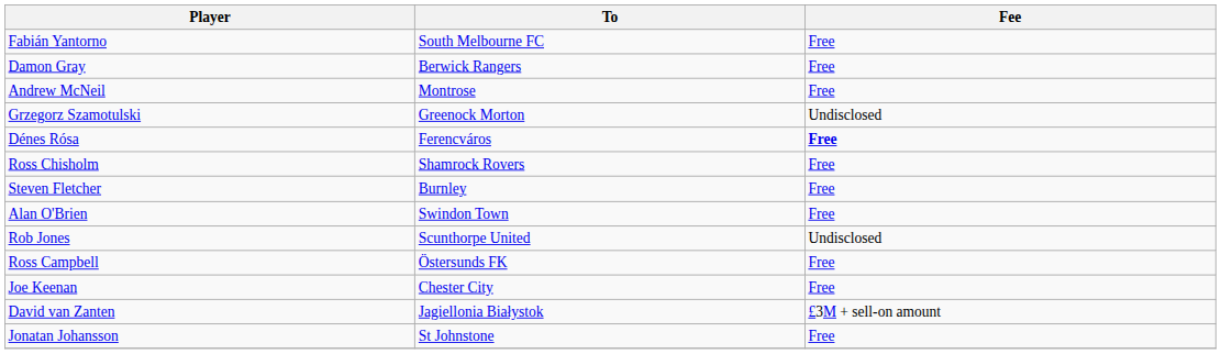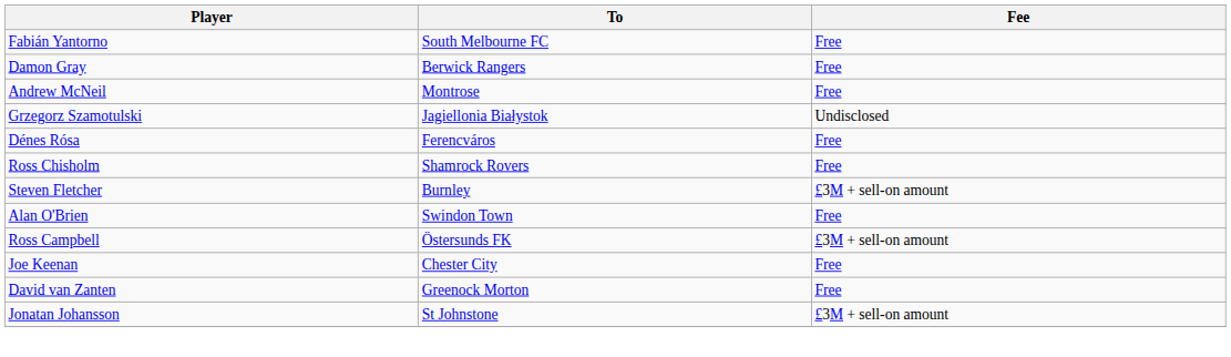 <table class="wikitable" style="text-align:center; font-size:95%;width:98%; text-align:left">
 <tr>
 <th><strong>Player</strong></th>
 <th><strong>To</strong></th>
 <th><strong>Fee</strong></th>
 </tr>
 <tr>
 <td> <a href='#'>Fabián Yantorno</a></td>
 <td><a href='#'>South Melbourne FC</a></td>
 <td><a href='#'>Free</a></td>
 </tr>
 <tr>
 <td> <a href='#'>Damon Gray</a></td>
 <td><a href='#'>Berwick Rangers</a></td>
 <td><a href='#'>Free</a></td>
 </tr>
 <tr>
 <td> <a href='#'>Andrew McNeil</a></td>
 <td><a href='#'>Montrose</a></td>
 <td><a href='#'>Free</a></td>
 </tr>
 <tr>
 <td> <a href='#'>Grzegorz Szamotulski</a></td>
-<td><a href='#'>Greenock Morton</a></td>
+<td><a href='#'>Jagiellonia Białystok</a></td>
 <td>Undisclosed</td>
 </tr>
 <tr>
 <td> <a href='#'>Dénes Rósa</a></td>
 <td><a href='#'>Ferencváros</a></td>
-<td><strong><a href='#'>Free</a></strong></td>
+<td><a href='#'>Free</a></td>
 </tr>
 <tr>
 <td> <a href='#'>Ross Chisholm</a></td>
 <td><a href='#'>Shamrock Rovers</a></td>
 <td><a href='#'>Free</a></td>
 </tr>
 <tr>
 <td> <a href='#'>Steven Fletcher</a></td>
 <td><a href='#'>Burnley</a></td>
-<td><a href='#'>Free</a></td>
+<td><a href='#'>£</a>3<a href='#'>M</a> + sell-on amount</td>
 </tr>
 <tr>
 <td> <a href='#'>Alan O'Brien</a></td>
 <td><a href='#'>Swindon Town</a></td>
 <td><a href='#'>Free</a></td>
 </tr>
 <tr>
-<td> <a href='#'>Rob Jones</a></td>
-<td><a href='#'>Scunthorpe United</a></td>
-<td>Undisclosed</td>
-</tr>
-<tr>
 <td> <a href='#'>Ross Campbell</a></td>
 <td><a href='#'>Östersunds FK</a></td>
-<td><a href='#'>Free</a></td>
+<td><a href='#'>£</a>3<a href='#'>M</a> + sell-on amount</td>
 </tr>
 <tr>
 <td> <a href='#'>Joe Keenan</a></td>
 <td><a href='#'>Chester City</a></td>
 <td><a href='#'>Free</a></td>
 </tr>
 <tr>
 <td> <a href='#'>David van Zanten</a></td>
-<td><a href='#'>Jagiellonia Białystok</a></td>
-<td><a href='#'>£</a>3<a href='#'>M</a> + sell-on amount</td>
+<td><a href='#'>Greenock Morton</a></td>
+<td><a href='#'>Free</a></td>
 </tr>
 <tr>
 <td> <a href='#'>Jonatan Johansson</a></td>
 <td><a href='#'>St Johnstone</a></td>
-<td><a href='#'>Free</a></td>
+<td><a href='#'>£</a>3<a href='#'>M</a> + sell-on amount</td>
 </tr>
 <tr>
 </tr>
 </table>
